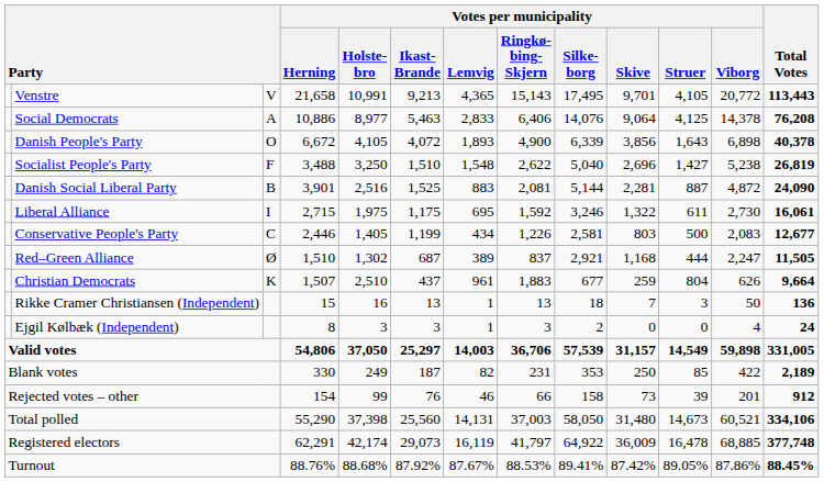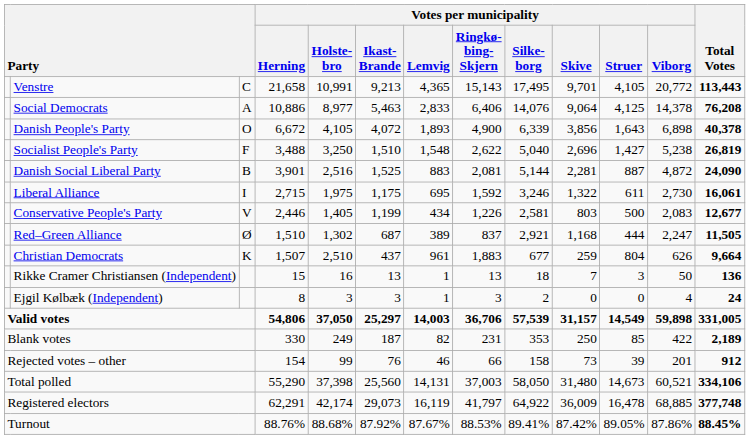 <table class="wikitable" border="1" style="text-align:right;">
 <tr>
 <th style="text-align:left;" valign=bottom rowspan=2 colspan=3>Party</th>
 <th colspan=9>Votes per municipality</th>
 <th align=center valign=bottom rowspan=2 width="50">Total Votes</th>
 </tr>
 <tr>
 <th align=center valign=bottom width="50"><a href='#'>Herning</a></th>
 <th align=center valign=bottom width="50"><a href='#'>Holste- bro</a></th>
 <th align=center valign=bottom width="50"><a href='#'>Ikast- Brande</a></th>
 <th align=center valign=bottom width="50"><a href='#'>Lemvig</a></th>
 <th align=center valign=bottom width="50"><a href='#'>Ringkø- bing- Skjern</a></th>
 <th align=center valign=bottom width="50"><a href='#'>Silke- borg</a></th>
 <th align=center valign=bottom width="50"><a href='#'>Skive</a></th>
 <th align=center valign=bottom width="50"><a href='#'>Struer</a></th>
 <th align=center valign=bottom width="50"><a href='#'>Viborg</a></th>
 </tr>
 <tr>
 <td></td>
 <td align=left><a href='#'>Venstre</a></td>
-<td align=left>V</td>
+<td align=left>C</td>
 <td>21,658</td>
 <td>10,991</td>
 <td>9,213</td>
 <td>4,365</td>
 <td>15,143</td>
 <td>17,495</td>
 <td>9,701</td>
 <td>4,105</td>
 <td>20,772</td>
 <td><strong>113,443</strong></td>
 </tr>
 <tr>
 <td></td>
 <td align=left><a href='#'>Social Democrats</a></td>
 <td align=left>A</td>
 <td>10,886</td>
 <td>8,977</td>
 <td>5,463</td>
 <td>2,833</td>
 <td>6,406</td>
 <td>14,076</td>
 <td>9,064</td>
 <td>4,125</td>
 <td>14,378</td>
 <td><strong>76,208</strong></td>
 </tr>
 <tr>
 <td></td>
 <td align=left><a href='#'>Danish People's Party</a></td>
 <td align=left>O</td>
 <td>6,672</td>
 <td>4,105</td>
 <td>4,072</td>
 <td>1,893</td>
 <td>4,900</td>
 <td>6,339</td>
 <td>3,856</td>
 <td>1,643</td>
 <td>6,898</td>
 <td><strong>40,378</strong></td>
 </tr>
 <tr>
 <td></td>
 <td align=left><a href='#'>Socialist People's Party</a></td>
 <td align=left>F</td>
 <td>3,488</td>
 <td>3,250</td>
 <td>1,510</td>
 <td>1,548</td>
 <td>2,622</td>
 <td>5,040</td>
 <td>2,696</td>
 <td>1,427</td>
 <td>5,238</td>
 <td><strong>26,819</strong></td>
 </tr>
 <tr>
 <td></td>
 <td align=left><a href='#'>Danish Social Liberal Party</a></td>
 <td align=left>B</td>
 <td>3,901</td>
 <td>2,516</td>
 <td>1,525</td>
 <td>883</td>
 <td>2,081</td>
 <td>5,144</td>
 <td>2,281</td>
 <td>887</td>
 <td>4,872</td>
 <td><strong>24,090</strong></td>
 </tr>
 <tr>
 <td></td>
 <td align=left><a href='#'>Liberal Alliance</a></td>
 <td align=left>I</td>
 <td>2,715</td>
 <td>1,975</td>
 <td>1,175</td>
 <td>695</td>
 <td>1,592</td>
 <td>3,246</td>
 <td>1,322</td>
 <td>611</td>
 <td>2,730</td>
 <td><strong>16,061</strong></td>
 </tr>
 <tr>
 <td></td>
 <td align=left style="white-space: nowrap;"><a href='#'>Conservative People's Party</a></td>
-<td align=left>C</td>
+<td align=left>V</td>
 <td>2,446</td>
 <td>1,405</td>
 <td>1,199</td>
 <td>434</td>
 <td>1,226</td>
 <td>2,581</td>
 <td>803</td>
 <td>500</td>
 <td>2,083</td>
 <td><strong>12,677</strong></td>
 </tr>
 <tr>
 <td></td>
 <td align=left><a href='#'>Red–Green Alliance</a></td>
 <td align=left>Ø</td>
 <td>1,510</td>
 <td>1,302</td>
 <td>687</td>
 <td>389</td>
 <td>837</td>
 <td>2,921</td>
 <td>1,168</td>
 <td>444</td>
 <td>2,247</td>
 <td><strong>11,505</strong></td>
 </tr>
 <tr>
 <td></td>
 <td align=left><a href='#'>Christian Democrats</a></td>
 <td align=left>K</td>
 <td>1,507</td>
 <td>2,510</td>
 <td>437</td>
 <td>961</td>
 <td>1,883</td>
 <td>677</td>
 <td>259</td>
 <td>804</td>
 <td>626</td>
 <td><strong>9,664</strong></td>
 </tr>
 <tr>
 <td></td>
 <td align=left>Rikke Cramer Christiansen (<a href='#'>Independent</a>)</td>
 <td></td>
 <td>15</td>
 <td>16</td>
 <td>13</td>
 <td>1</td>
 <td>13</td>
 <td>18</td>
 <td>7</td>
 <td>3</td>
 <td>50</td>
 <td><strong>136</strong></td>
 </tr>
 <tr>
 <td></td>
 <td align=left>Ejgil Kølbæk (<a href='#'>Independent</a>)</td>
 <td></td>
 <td>8</td>
 <td>3</td>
 <td>3</td>
 <td>1</td>
 <td>3</td>
 <td>2</td>
 <td>0</td>
 <td>0</td>
 <td>4</td>
 <td><strong>24</strong></td>
 </tr>
 <tr style="font-weight:bold">
 <td align=left colspan=3>Valid votes</td>
 <td>54,806</td>
 <td>37,050</td>
 <td>25,297</td>
 <td>14,003</td>
 <td>36,706</td>
 <td>57,539</td>
 <td>31,157</td>
 <td>14,549</td>
 <td>59,898</td>
 <td>331,005</td>
 </tr>
 <tr>
 <td align=left colspan=3>Blank votes</td>
 <td>330</td>
 <td>249</td>
 <td>187</td>
 <td>82</td>
 <td>231</td>
 <td>353</td>
 <td>250</td>
 <td>85</td>
 <td>422</td>
 <td><strong>2,189</strong></td>
 </tr>
 <tr>
 <td align=left colspan=3>Rejected votes – other</td>
 <td>154</td>
 <td>99</td>
 <td>76</td>
 <td>46</td>
 <td>66</td>
 <td>158</td>
 <td>73</td>
 <td>39</td>
 <td>201</td>
 <td><strong>912</strong></td>
 </tr>
 <tr>
 <td align=left colspan=3>Total polled</td>
 <td>55,290</td>
 <td>37,398</td>
 <td>25,560</td>
 <td>14,131</td>
 <td>37,003</td>
 <td>58,050</td>
 <td>31,480</td>
 <td>14,673</td>
 <td>60,521</td>
 <td><strong>334,106</strong></td>
 </tr>
 <tr>
 <td align=left colspan=3>Registered electors</td>
 <td>62,291</td>
 <td>42,174</td>
 <td>29,073</td>
 <td>16,119</td>
 <td>41,797</td>
 <td>64,922</td>
 <td>36,009</td>
 <td>16,478</td>
 <td>68,885</td>
 <td><strong>377,748</strong></td>
 </tr>
 <tr>
 <td align=left colspan=3>Turnout</td>
 <td>88.76%</td>
 <td>88.68%</td>
 <td>87.92%</td>
 <td>87.67%</td>
 <td>88.53%</td>
 <td>89.41%</td>
 <td>87.42%</td>
 <td>89.05%</td>
 <td>87.86%</td>
 <td><strong>88.45%</strong></td>
 </tr>
 </table>
